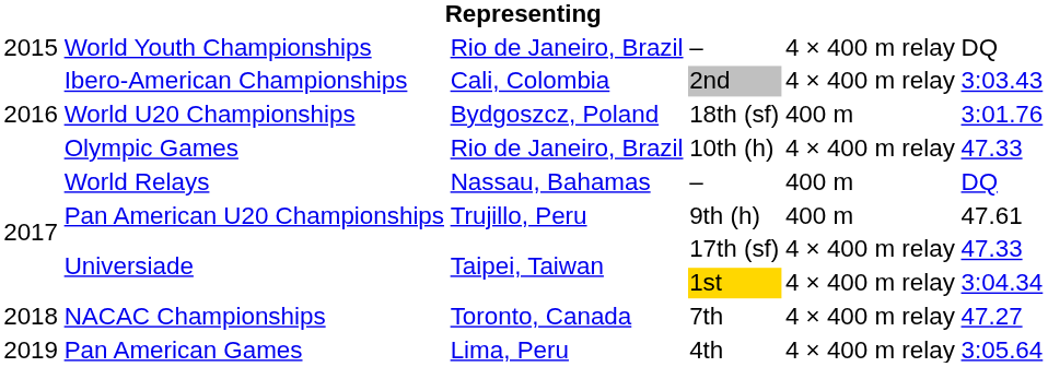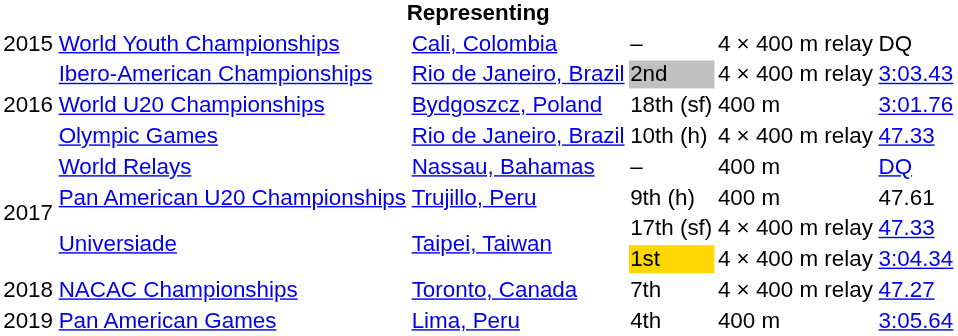 <table>
 <tr>
 <th colspan="6">Representing </th>
 </tr>
 <tr>
 <td>2015</td>
 <td><a href='#'>World Youth Championships</a></td>
-<td><a href='#'>Rio de Janeiro, Brazil</a></td>
+<td><a href='#'>Cali, Colombia</a></td>
 <td>–</td>
 <td>4 × 400 m relay</td>
 <td>DQ</td>
 </tr>
 <tr>
 <td rowspan=3>2016</td>
 <td><a href='#'>Ibero-American Championships</a></td>
-<td><a href='#'>Cali, Colombia</a></td>
+<td><a href='#'>Rio de Janeiro, Brazil</a></td>
 <td bgcolor=silver>2nd</td>
 <td>4 × 400 m relay</td>
 <td><a href='#'>3:03.43</a></td>
 </tr>
 <tr>
 <td><a href='#'>World U20 Championships</a></td>
 <td><a href='#'>Bydgoszcz, Poland</a></td>
 <td>18th (sf)</td>
 <td>400 m</td>
 <td><a href='#'>3:01.76</a></td>
 </tr>
 <tr>
 <td><a href='#'>Olympic Games</a></td>
 <td><a href='#'>Rio de Janeiro, Brazil</a></td>
 <td>10th (h)</td>
 <td>4 × 400 m relay</td>
 <td><a href='#'>47.33</a></td>
 </tr>
 <tr>
 <td rowspan=4>2017</td>
 <td><a href='#'>World Relays</a></td>
 <td><a href='#'>Nassau, Bahamas</a></td>
 <td>–</td>
 <td>400 m</td>
 <td><a href='#'>DQ</a></td>
 </tr>
 <tr>
 <td><a href='#'>Pan American U20 Championships</a></td>
 <td><a href='#'>Trujillo, Peru</a></td>
 <td>9th (h)</td>
 <td>400 m</td>
 <td>47.61</td>
 </tr>
 <tr>
 <td rowspan=2><a href='#'>Universiade</a></td>
 <td rowspan=2><a href='#'>Taipei, Taiwan</a></td>
 <td>17th (sf)</td>
 <td>4 × 400 m relay</td>
 <td><a href='#'>47.33</a></td>
 </tr>
 <tr>
 <td bgcolor=gold>1st</td>
 <td>4 × 400 m relay</td>
 <td><a href='#'>3:04.34</a></td>
 </tr>
 <tr>
 <td>2018</td>
 <td><a href='#'>NACAC Championships</a></td>
 <td><a href='#'>Toronto, Canada</a></td>
 <td>7th</td>
 <td>4 × 400 m relay</td>
 <td><a href='#'>47.27</a></td>
 </tr>
 <tr>
 <td>2019</td>
 <td><a href='#'>Pan American Games</a></td>
 <td><a href='#'>Lima, Peru</a></td>
 <td>4th</td>
-<td>4 × 400 m relay</td>
+<td>400 m</td>
 <td><a href='#'>3:05.64</a></td>
 </tr>
 </table>
